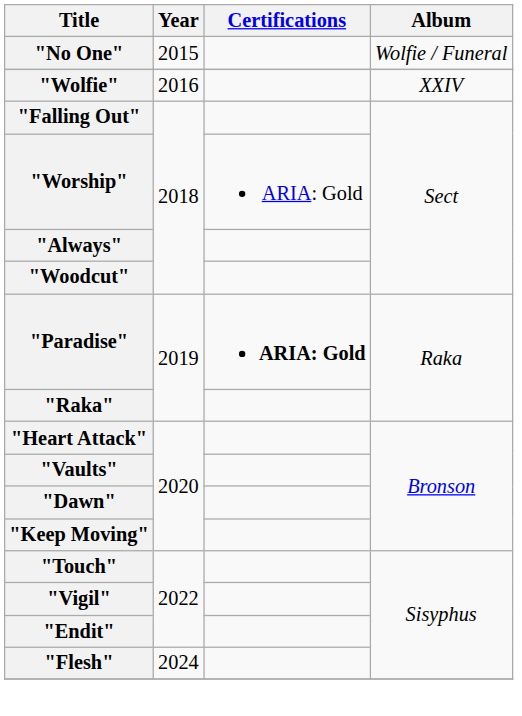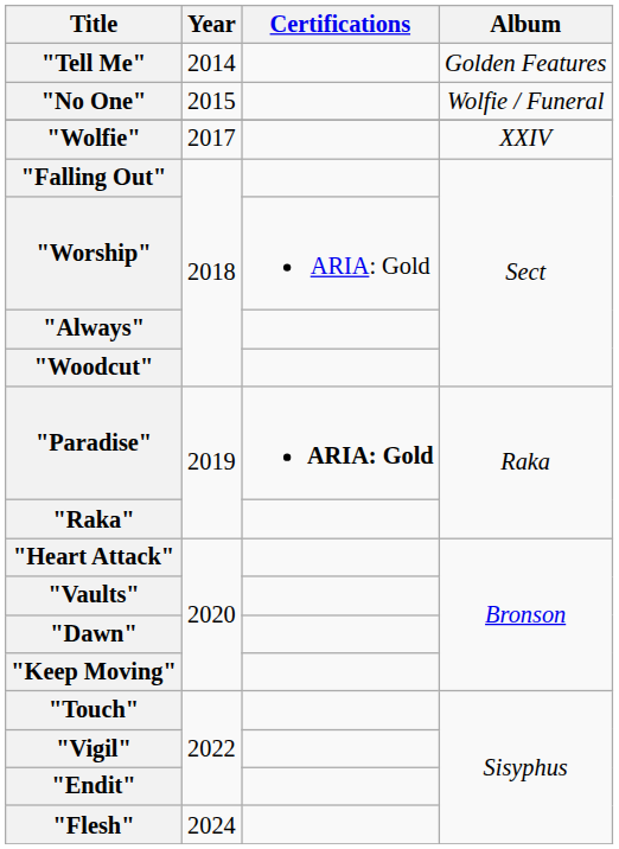 <table class="wikitable plainrowheaders" style="text-align:center;">
 <tr>
 <th>Title</th>
 <th>Year</th>
 <th><a href='#'>Certifications</a></th>
 <th>Album</th>
+</tr>
+<tr>
+<th scope="row">"Tell Me"<br></th>
+<td>2014</td>
+<td></td>
+<td><em>Golden Features</em></td>
 </tr>
 <tr>
 <th scope="row">"No One"<br></th>
 <td>2015</td>
 <td></td>
 <td><em>Wolfie / Funeral</em></td>
 </tr>
 <tr>
 </tr>
 <tr>
 <th scope="row">"Wolfie"<br></th>
-<td>2016</td>
+<td>2017</td>
 <td></td>
 <td><em>XXIV</em></td>
 </tr>
 <tr>
 <th scope="row">"Falling Out"</th>
 <td rowspan="4">2018</td>
 <td></td>
 <td rowspan="4"><em>Sect</em></td>
 </tr>
 <tr>
 <th scope="row">"Worship"</th>
 <td><br><ul><li><a href='#'>ARIA</a>: Gold</li></ul></td>
 </tr>
 <tr>
 <th scope="row">"Always"</th>
 <td></td>
 </tr>
 <tr>
 <th scope="row">"Woodcut"<br></th>
 </tr>
 <tr>
 <th scope="row">"Paradise"<br></th>
 <td rowspan="2">2019</td>
 <td><strong><br><ul><li>ARIA: Gold</li></ul></strong></td>
 <td rowspan="2"><em>Raka</em></td>
 </tr>
 <tr>
 <th scope="row">"Raka"<br></th>
 </tr>
 <tr>
 <th scope="row">"Heart Attack"<br></th>
 <td rowspan="4">2020</td>
 <td></td>
 <td rowspan="4"><em><a href='#'>Bronson</a></em></td>
 </tr>
 <tr>
 <th scope="row">"Vaults"<br></th>
 <td></td>
 </tr>
 <tr>
 <th scope="row">"Dawn"<br></th>
 <td></td>
 </tr>
 <tr>
 <th scope="row">"Keep Moving"<br></th>
 <td></td>
 </tr>
 <tr>
 <th scope="row">"Touch"</th>
 <td rowspan="3">2022</td>
 <td></td>
 <td rowspan="4"><em>Sisyphus</em></td>
 </tr>
 <tr>
 <th scope="row">"Vigil"</th>
 <td></td>
 </tr>
 <tr>
 <th scope="row">"Endit"<br></th>
 <td></td>
 </tr>
 <tr>
 <th scope="row">"Flesh"</th>
 <td>2024</td>
 <td></td>
 </tr>
 <tr>
 </tr>
 </table>
